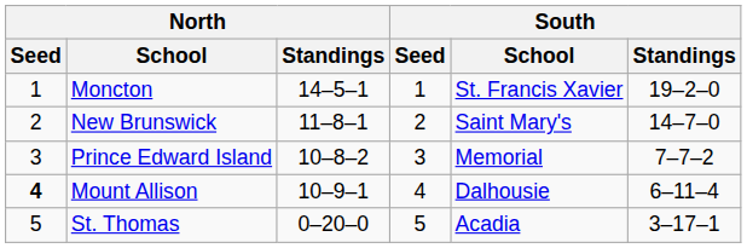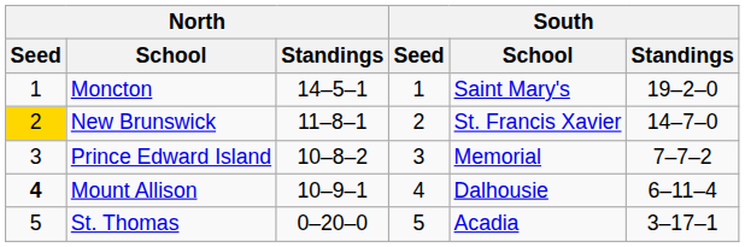 <table class="wikitable">
 <tr>
 <th colspan=3>North</th>
 <th colspan=3>South</th>
 </tr>
 <tr>
 <th>Seed</th>
 <th>School</th>
 <th>Standings</th>
 <th>Seed</th>
 <th>School</th>
 <th>Standings</th>
 </tr>
 <tr>
 <td align=center>1</td>
 <td><a href='#'>Moncton</a></td>
 <td align=center>14–5–1</td>
 <td align=center>1</td>
-<td><a href='#'>St. Francis Xavier</a></td>
+<td><a href='#'>Saint Mary's</a></td>
 <td align=center>19–2–0</td>
 </tr>
 <tr>
-<td align=center>2</td>
+<td align=center style="background: gold;">2</td>
 <td><a href='#'>New Brunswick</a></td>
 <td align=center>11–8–1</td>
 <td align=center>2</td>
-<td><a href='#'>Saint Mary's</a></td>
+<td><a href='#'>St. Francis Xavier</a></td>
 <td align=center>14–7–0</td>
 </tr>
 <tr>
 <td align=center>3</td>
 <td><a href='#'>Prince Edward Island</a></td>
 <td align=center>10–8–2</td>
 <td align=center>3</td>
 <td><a href='#'>Memorial</a></td>
 <td align=center>7–7–2</td>
 </tr>
 <tr>
 <td align=center><strong>4</strong></td>
 <td><a href='#'>Mount Allison</a></td>
 <td align=center>10–9–1</td>
 <td align=center>4</td>
 <td><a href='#'>Dalhousie</a></td>
 <td align=center>6–11–4</td>
 </tr>
 <tr>
 <td align=center>5</td>
 <td><a href='#'>St. Thomas</a></td>
 <td align=center>0–20–0</td>
 <td align=center>5</td>
 <td><a href='#'>Acadia</a></td>
 <td align=center>3–17–1</td>
 </tr>
 </table>
